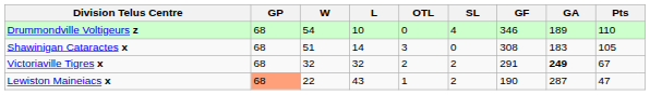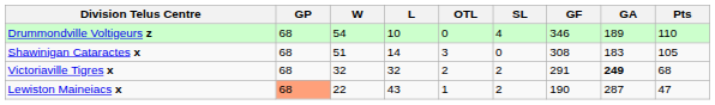 <table class="wikitable" style="width: 75%">
 <tr>
 <th width=25%>Division Telus Centre</th>
 <th width=5%>GP</th>
 <th width=5%>W</th>
 <th width=5%>L</th>
 <th width=5%>OTL</th>
 <th width=5%>SL</th>
 <th width=5%>GF</th>
 <th width=5%>GA</th>
 <th width=5%>Pts</th>
 </tr>
 <tr bgcolor=#ccffcc>
 <td><a href='#'>Drummondville Voltigeurs</a> <strong>z</strong></td>
 <td>68</td>
 <td>54</td>
 <td>10</td>
 <td>0</td>
 <td>4</td>
 <td>346</td>
 <td>189</td>
 <td>110</td>
 </tr>
 <tr>
 <td><a href='#'>Shawinigan Cataractes</a> <strong>x</strong></td>
 <td>68</td>
 <td>51</td>
 <td>14</td>
 <td>3</td>
 <td>0</td>
 <td>308</td>
 <td>183</td>
 <td>105</td>
 </tr>
 <tr>
 <td><a href='#'>Victoriaville Tigres</a> <strong>x</strong></td>
 <td>68</td>
 <td>32</td>
 <td>32</td>
 <td>2</td>
 <td>2</td>
 <td>291</td>
 <td><strong>249</strong></td>
-<td>67</td>
+<td>68</td>
 </tr>
 <tr>
 <td><a href='#'>Lewiston Maineiacs</a> <strong>x</strong></td>
 <td style="background: lightsalmon;">68</td>
 <td>22</td>
 <td>43</td>
 <td>1</td>
 <td>2</td>
 <td>190</td>
 <td>287</td>
 <td>47</td>
 </tr>
 </table>
